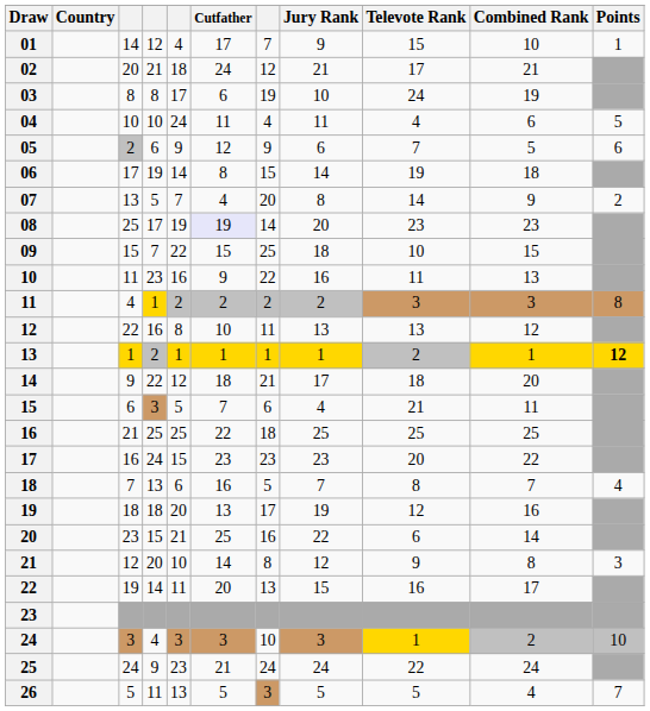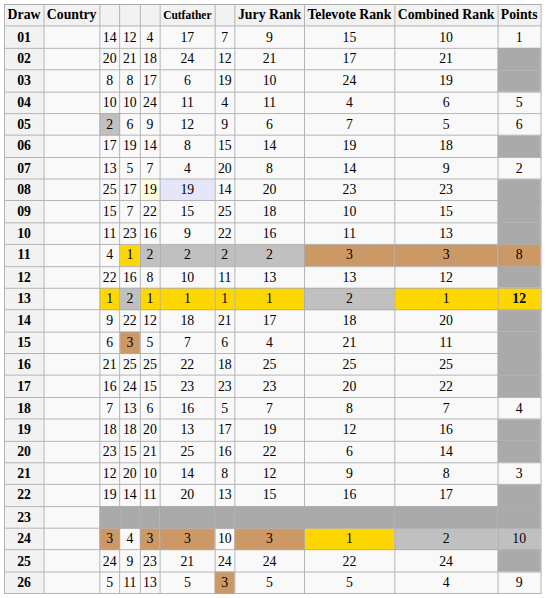 <table class="sortable wikitable collapsible plainrowheaders" style="text-align:center;">
 <tr>
 </tr>
 <tr>
 <th scope="col">Draw</th>
 <th scope="col">Country</th>
 <th scope="col"><small></small></th>
 <th scope="col"><small></small></th>
 <th scope="col"><small></small></th>
 <th scope="col"><small>Cutfather</small></th>
 <th scope="col"><small></small></th>
 <th scope="col">Jury Rank</th>
 <th scope="col">Televote Rank</th>
 <th scope="col">Combined Rank</th>
 <th scope="col">Points</th>
 </tr>
 <tr>
 <th scope="row" style="text-align:center;">01</th>
 <td style="text-align:left;"></td>
 <td>14</td>
 <td>12</td>
 <td>4</td>
 <td>17</td>
 <td>7</td>
 <td>9</td>
 <td>15</td>
 <td>10</td>
 <td>1</td>
 </tr>
 <tr>
 <th scope="row" style="text-align:center;">02</th>
 <td style="text-align:left;"></td>
 <td>20</td>
 <td>21</td>
 <td>18</td>
 <td>24</td>
 <td>12</td>
 <td>21</td>
 <td>17</td>
 <td>21</td>
 <td style="background:#AAAAAA;"></td>
 </tr>
 <tr>
 <th scope="row" style="text-align:center;">03</th>
 <td style="text-align:left;"></td>
 <td>8</td>
 <td>8</td>
 <td>17</td>
 <td>6</td>
 <td>19</td>
 <td>10</td>
 <td>24</td>
 <td>19</td>
 <td style="background:#AAAAAA;"></td>
 </tr>
 <tr>
 <th scope="row" style="text-align:center;">04</th>
 <td style="text-align:left;"></td>
 <td>10</td>
 <td>10</td>
 <td>24</td>
 <td>11</td>
 <td>4</td>
 <td>11</td>
 <td>4</td>
 <td>6</td>
 <td>5</td>
 </tr>
 <tr>
 <th scope="row" style="text-align:center;">05</th>
 <td style="text-align:left;"></td>
 <td style="background:silver;">2</td>
 <td>6</td>
 <td>9</td>
 <td>12</td>
 <td>9</td>
 <td>6</td>
 <td>7</td>
 <td>5</td>
 <td>6</td>
 </tr>
 <tr>
 <th scope="row" style="text-align:center;">06</th>
 <td style="text-align:left;"></td>
 <td>17</td>
 <td>19</td>
 <td>14</td>
 <td>8</td>
 <td>15</td>
 <td>14</td>
 <td>19</td>
 <td>18</td>
 <td style="background:#AAAAAA;"></td>
 </tr>
 <tr>
 <th scope="row" style="text-align:center;">07</th>
 <td style="text-align:left;"></td>
 <td>13</td>
 <td>5</td>
 <td>7</td>
 <td>4</td>
 <td>20</td>
 <td>8</td>
 <td>14</td>
 <td>9</td>
 <td>2</td>
 </tr>
 <tr>
 <th scope="row" style="text-align:center;">08</th>
 <td style="text-align:left;"></td>
 <td>25</td>
 <td>17</td>
-<td>19</td>
+<td style="background: lightyellow;">19</td>
 <td style="background: lavender;">19</td>
 <td>14</td>
 <td>20</td>
 <td>23</td>
 <td>23</td>
 <td style="background:#AAAAAA;"></td>
 </tr>
 <tr>
 <th scope="row" style="text-align:center;">09</th>
 <td style="text-align:left;"></td>
 <td>15</td>
 <td>7</td>
 <td>22</td>
 <td>15</td>
 <td>25</td>
 <td>18</td>
 <td>10</td>
 <td>15</td>
 <td style="background:#AAAAAA;"></td>
 </tr>
 <tr>
 <th scope="row" style="text-align:center;">10</th>
 <td style="text-align:left;"></td>
 <td>11</td>
 <td>23</td>
 <td>16</td>
 <td>9</td>
 <td>22</td>
 <td>16</td>
 <td>11</td>
 <td>13</td>
 <td style="background:#AAAAAA;"></td>
 </tr>
 <tr>
 <th scope="row" style="text-align:center;">11</th>
 <td style="text-align:left;"></td>
 <td>4</td>
 <td style="background:gold;">1</td>
 <td style="background:silver;">2</td>
 <td style="background:silver;">2</td>
 <td style="background:silver;">2</td>
 <td style="background:silver;">2</td>
 <td style="background:#CC9966;">3</td>
 <td style="background:#CC9966;">3</td>
 <td style="background:#CC9966;">8</td>
 </tr>
 <tr>
 <th scope="row" style="text-align:center;">12</th>
 <td style="text-align:left;"></td>
 <td>22</td>
 <td>16</td>
 <td>8</td>
 <td>10</td>
 <td>11</td>
 <td>13</td>
 <td>13</td>
 <td>12</td>
 <td style="background:#AAAAAA;"></td>
 </tr>
 <tr>
 <th scope="row" style="text-align:center;">13</th>
 <td style="text-align:left;"></td>
 <td style="background:gold;">1</td>
 <td style="background:silver;">2</td>
 <td style="background:gold;">1</td>
 <td style="background:gold;">1</td>
 <td style="background:gold;">1</td>
 <td style="background:gold;">1</td>
 <td style="background:silver;">2</td>
 <td style="background:gold;">1</td>
 <td style="background:gold;"><strong>12</strong></td>
 </tr>
 <tr>
 <th scope="row" style="text-align:center;">14</th>
 <td style="text-align:left;"></td>
 <td>9</td>
 <td>22</td>
 <td>12</td>
 <td>18</td>
 <td>21</td>
 <td>17</td>
 <td>18</td>
 <td>20</td>
 <td style="background:#AAAAAA;"></td>
 </tr>
 <tr>
 <th scope="row" style="text-align:center;">15</th>
 <td style="text-align:left;"></td>
 <td>6</td>
 <td style="background:#CC9966;">3</td>
 <td>5</td>
 <td>7</td>
 <td>6</td>
 <td>4</td>
 <td>21</td>
 <td>11</td>
 <td style="background:#AAAAAA;"></td>
 </tr>
 <tr>
 <th scope="row" style="text-align:center;">16</th>
 <td style="text-align:left;"></td>
 <td>21</td>
 <td>25</td>
 <td>25</td>
 <td>22</td>
 <td>18</td>
 <td>25</td>
 <td>25</td>
 <td>25</td>
 <td style="background:#AAAAAA;"></td>
 </tr>
 <tr>
 <th scope="row" style="text-align:center;">17</th>
 <td style="text-align:left;"></td>
 <td>16</td>
 <td>24</td>
 <td>15</td>
 <td>23</td>
 <td>23</td>
 <td>23</td>
 <td>20</td>
 <td>22</td>
 <td style="background:#AAAAAA;"></td>
 </tr>
 <tr>
 <th scope="row" style="text-align:center;">18</th>
 <td style="text-align:left;"></td>
 <td>7</td>
 <td>13</td>
 <td>6</td>
 <td>16</td>
 <td>5</td>
 <td>7</td>
 <td>8</td>
 <td>7</td>
 <td>4</td>
 </tr>
 <tr>
 <th scope="row" style="text-align:center;">19</th>
 <td style="text-align:left;"></td>
 <td>18</td>
 <td>18</td>
 <td>20</td>
 <td>13</td>
 <td>17</td>
 <td>19</td>
 <td>12</td>
 <td>16</td>
 <td style="background:#AAAAAA;"></td>
 </tr>
 <tr>
 <th scope="row" style="text-align:center;">20</th>
 <td style="text-align:left;"></td>
 <td>23</td>
 <td>15</td>
 <td>21</td>
 <td>25</td>
 <td>16</td>
 <td>22</td>
 <td>6</td>
 <td>14</td>
 <td style="background:#AAAAAA;"></td>
 </tr>
 <tr>
 <th scope="row" style="text-align:center;">21</th>
 <td style="text-align:left;"></td>
 <td>12</td>
 <td>20</td>
 <td>10</td>
 <td>14</td>
 <td>8</td>
 <td>12</td>
 <td>9</td>
 <td>8</td>
 <td>3</td>
 </tr>
 <tr>
 <th scope="row" style="text-align:center;">22</th>
 <td style="text-align:left;"></td>
 <td>19</td>
 <td>14</td>
 <td>11</td>
 <td>20</td>
 <td>13</td>
 <td>15</td>
 <td>16</td>
 <td>17</td>
 <td style="background:#AAAAAA;"></td>
 </tr>
 <tr class="sortbottom">
 <th scope="row" style="text-align:center;">23</th>
 <td style="text-align:left;"></td>
 <td style="background:#AAAAAA;"></td>
 <td style="background:#AAAAAA;"></td>
 <td style="background:#AAAAAA;"></td>
 <td style="background:#AAAAAA;"></td>
 <td style="background:#AAAAAA;"></td>
 <td style="background:#AAAAAA;"></td>
 <td style="background:#AAAAAA;"></td>
 <td style="background:#AAAAAA;"></td>
 <td style="background:#AAAAAA;"></td>
 </tr>
 <tr>
 <th scope="row" style="text-align:center;">24</th>
 <td style="text-align:left;"></td>
 <td style="background:#CC9966;">3</td>
 <td>4</td>
 <td style="background:#CC9966;">3</td>
 <td style="background:#CC9966;">3</td>
 <td>10</td>
 <td style="background:#CC9966;">3</td>
 <td style="background:gold;">1</td>
 <td style="background:silver;">2</td>
 <td style="background:silver;">10</td>
 </tr>
 <tr>
 <th scope="row" style="text-align:center;">25</th>
 <td style="text-align:left;"></td>
 <td>24</td>
 <td>9</td>
 <td>23</td>
 <td>21</td>
 <td>24</td>
 <td>24</td>
 <td>22</td>
 <td>24</td>
 <td style="background:#AAAAAA;"></td>
 </tr>
 <tr>
 <th scope="row" style="text-align:center;">26</th>
 <td style="text-align:left;"></td>
 <td>5</td>
 <td>11</td>
 <td>13</td>
 <td>5</td>
 <td style="background:#CC9966;">3</td>
 <td>5</td>
 <td>5</td>
 <td>4</td>
-<td>7</td>
+<td>9</td>
 </tr>
 </table>
